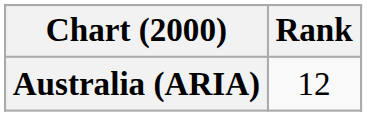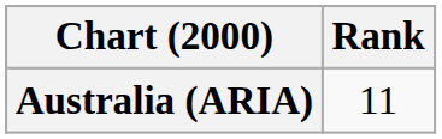 <table class="wikitable plainrowheaders" style="text-align:center">
 <tr>
 <th>Chart (2000)</th>
 <th>Rank</th>
 </tr>
 <tr>
 <th scope="row">Australia (ARIA)</th>
-<td>12</td>
+<td>11</td>
 </tr>
 </table>
